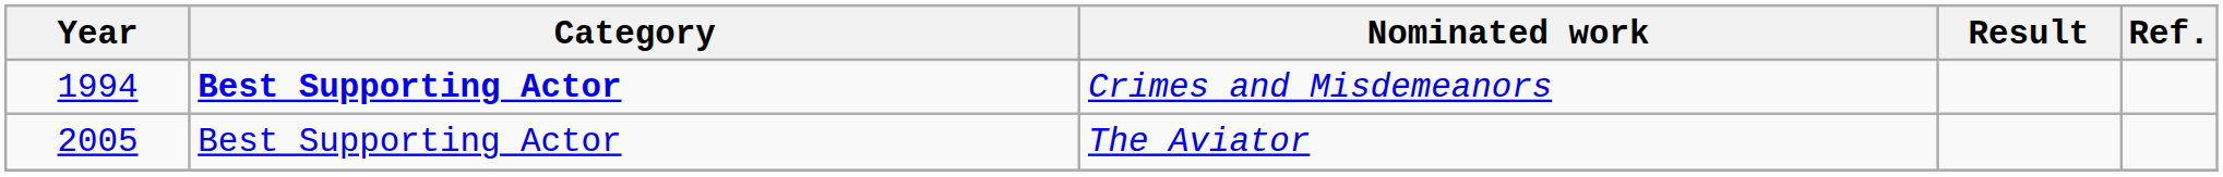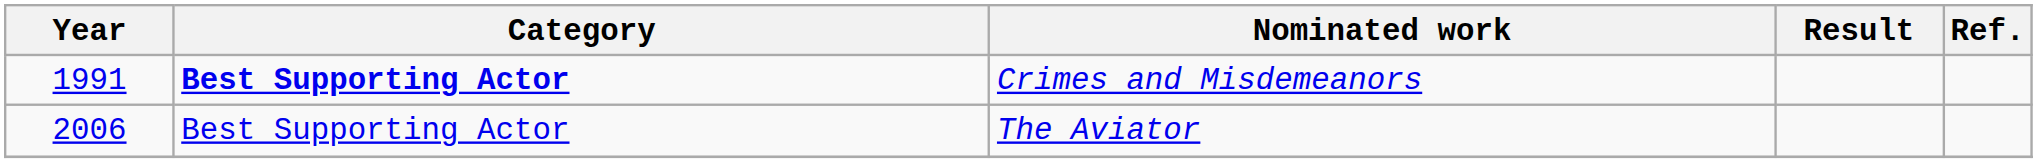 <table class=wikitable>
 <tr>
 <th scope="col" style="width:5em;">Year</th>
 <th scope="col" style="width:26em;">Category</th>
 <th scope="col" style="width:25em;">Nominated work</th>
 <th scope="col" style="width:5em;">Result</th>
 <th>Ref.</th>
 </tr>
 <tr>
-<td style="text-align:center;"><a href='#'>1994</a></td>
+<td style="text-align:center;"><a href='#'>1991</a></td>
 <td><strong><a href='#'>Best Supporting Actor</a></strong></td>
 <td><em><a href='#'>Crimes and Misdemeanors</a></em></td>
 <td></td>
 <td></td>
 </tr>
 <tr>
-<td style="text-align:center;"><a href='#'>2005</a></td>
+<td style="text-align:center;"><a href='#'>2006</a></td>
 <td><a href='#'>Best Supporting Actor</a></td>
 <td><em><a href='#'>The Aviator</a></em></td>
 <td></td>
 <td></td>
 </tr>
 <tr>
 </tr>
 </table>
